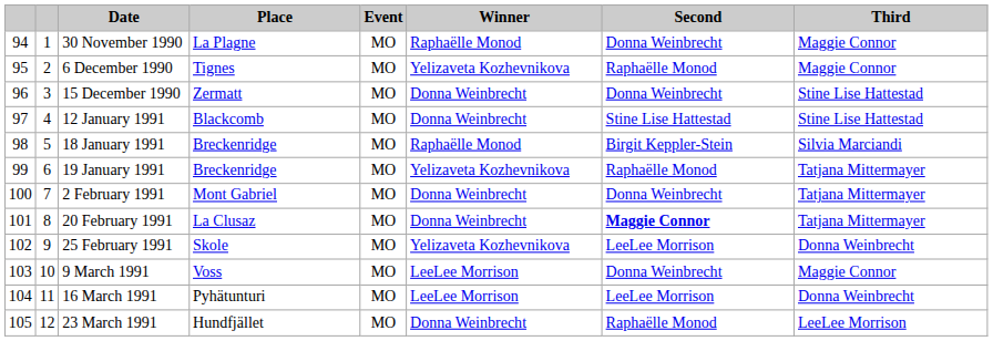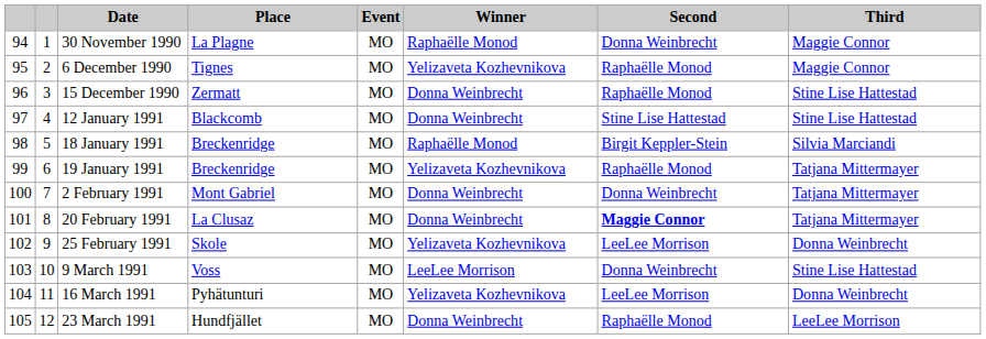 <table class="wikitable plainrowheaders" style="background:#fff; font-size:86%; line-height:16px; border:grey solid 1px; border-collapse:collapse;">
 <tr style="background:#ccc; text-align:center;">
 <th scope="col" style="background:#ccc; width=20 px;"></th>
 <th scope="col" style="background:#ccc; width=30 px;"></th>
 <th scope="col" style="background:#ccc; width:120px;">Date</th>
 <th scope="col" style="background:#ccc; width:160px;">Place</th>
 <th scope="col" style="background:#ccc; width:15px;">Event</th>
 <th scope="col" style="background:#ccc; width:185px;">Winner</th>
 <th scope="col" style="background:#ccc; width:185px;">Second</th>
 <th scope="col" style="background:#ccc; width:185px;">Third</th>
 </tr>
 <tr>
 <td align=center>94</td>
 <td align=center>1</td>
 <td>30 November 1990</td>
 <td> <a href='#'>La Plagne</a></td>
 <td align=center>MO</td>
 <td> <a href='#'>Raphaëlle Monod</a></td>
 <td> <a href='#'>Donna Weinbrecht</a></td>
 <td> <a href='#'>Maggie Connor</a></td>
 </tr>
 <tr>
 <td align=center>95</td>
 <td align=center>2</td>
 <td>6 December 1990</td>
 <td> <a href='#'>Tignes</a></td>
 <td align=center>MO</td>
 <td> <a href='#'>Yelizaveta Kozhevnikova</a></td>
 <td> <a href='#'>Raphaëlle Monod</a></td>
 <td> <a href='#'>Maggie Connor</a></td>
 </tr>
 <tr>
 <td align=center>96</td>
 <td align=center>3</td>
 <td>15 December 1990</td>
 <td> <a href='#'>Zermatt</a></td>
 <td align=center>MO</td>
 <td> <a href='#'>Donna Weinbrecht</a></td>
-<td> <a href='#'>Donna Weinbrecht</a></td>
+<td> <a href='#'>Raphaëlle Monod</a></td>
 <td> <a href='#'>Stine Lise Hattestad</a></td>
 </tr>
 <tr>
 <td align=center>97</td>
 <td align=center>4</td>
 <td>12 January 1991</td>
 <td> <a href='#'>Blackcomb</a></td>
 <td align=center>MO</td>
 <td> <a href='#'>Donna Weinbrecht</a></td>
 <td> <a href='#'>Stine Lise Hattestad</a></td>
 <td> <a href='#'>Stine Lise Hattestad</a></td>
 </tr>
 <tr>
 <td align=center>98</td>
 <td align=center>5</td>
 <td>18 January 1991</td>
 <td> <a href='#'>Breckenridge</a></td>
 <td align=center>MO</td>
 <td> <a href='#'>Raphaëlle Monod</a></td>
 <td> <a href='#'>Birgit Keppler-Stein</a></td>
 <td> <a href='#'>Silvia Marciandi</a></td>
 </tr>
 <tr>
 <td align=center>99</td>
 <td align=center>6</td>
 <td>19 January 1991</td>
 <td> <a href='#'>Breckenridge</a></td>
 <td align=center>MO</td>
 <td> <a href='#'>Yelizaveta Kozhevnikova</a></td>
 <td> <a href='#'>Raphaëlle Monod</a></td>
 <td> <a href='#'>Tatjana Mittermayer</a></td>
 </tr>
 <tr>
 <td align=center>100</td>
 <td align=center>7</td>
 <td>2 February 1991</td>
 <td> <a href='#'>Mont Gabriel</a></td>
 <td align=center>MO</td>
 <td> <a href='#'>Donna Weinbrecht</a></td>
 <td> <a href='#'>Donna Weinbrecht</a></td>
 <td> <a href='#'>Tatjana Mittermayer</a></td>
 </tr>
 <tr>
 <td align=center>101</td>
 <td align=center>8</td>
 <td>20 February 1991</td>
 <td> <a href='#'>La Clusaz</a></td>
 <td align=center>MO</td>
 <td> <a href='#'>Donna Weinbrecht</a></td>
 <td><strong> <a href='#'>Maggie Connor</a></strong></td>
 <td> <a href='#'>Tatjana Mittermayer</a></td>
 </tr>
 <tr>
 <td align=center>102</td>
 <td align=center>9</td>
 <td>25 February 1991</td>
 <td> <a href='#'>Skole</a></td>
 <td align=center>MO</td>
 <td> <a href='#'>Yelizaveta Kozhevnikova</a></td>
 <td> <a href='#'>LeeLee Morrison</a></td>
 <td> <a href='#'>Donna Weinbrecht</a></td>
 </tr>
 <tr>
 <td align=center>103</td>
 <td align=center>10</td>
 <td>9 March 1991</td>
 <td> <a href='#'>Voss</a></td>
 <td align=center>MO</td>
 <td> <a href='#'>LeeLee Morrison</a></td>
 <td> <a href='#'>Donna Weinbrecht</a></td>
-<td> <a href='#'>Maggie Connor</a></td>
+<td> <a href='#'>Stine Lise Hattestad</a></td>
 </tr>
 <tr>
 <td align=center>104</td>
 <td align=center>11</td>
 <td>16 March 1991</td>
 <td> Pyhätunturi</td>
 <td align=center>MO</td>
-<td> <a href='#'>LeeLee Morrison</a></td>
+<td> <a href='#'>Yelizaveta Kozhevnikova</a></td>
 <td> <a href='#'>LeeLee Morrison</a></td>
 <td> <a href='#'>Donna Weinbrecht</a></td>
 </tr>
 <tr>
 <td align=center>105</td>
 <td align=center>12</td>
 <td>23 March 1991</td>
 <td> Hundfjället</td>
 <td align=center>MO</td>
 <td> <a href='#'>Donna Weinbrecht</a></td>
 <td> <a href='#'>Raphaëlle Monod</a></td>
 <td> <a href='#'>LeeLee Morrison</a></td>
 </tr>
 </table>
